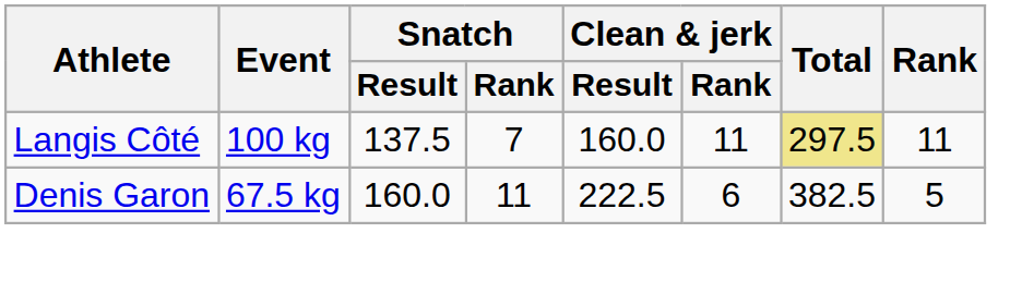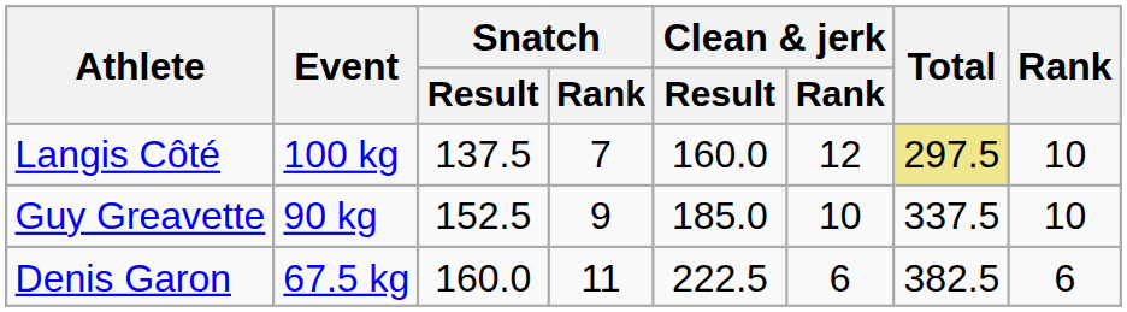 <table class="wikitable" style="font-size:90%">
 <tr>
 <th rowspan="2">Athlete</th>
 <th rowspan="2">Event</th>
 <th colspan="2">Snatch</th>
 <th colspan="2">Clean & jerk</th>
 <th rowspan="2">Total</th>
 <th rowspan="2">Rank</th>
 </tr>
 <tr style="font-size:95%">
 <th>Result</th>
 <th>Rank</th>
 <th>Result</th>
 <th>Rank</th>
 </tr>
 <tr align=center>
 <td align=left><a href='#'>Langis Côté</a></td>
 <td align=left><a href='#'>100 kg</a></td>
 <td>137.5</td>
 <td>7</td>
 <td>160.0</td>
-<td>11</td>
+<td>12</td>
 <td style="background: khaki;">297.5</td>
-<td>11</td>
+<td>10</td>
+</tr>
+<tr align=center>
+<td align=left><a href='#'>Guy Greavette</a></td>
+<td align=left><a href='#'>90 kg</a></td>
+<td>152.5</td>
+<td>9</td>
+<td>185.0</td>
+<td>10</td>
+<td>337.5</td>
+<td>10</td>
 </tr>
 <tr align=center>
 <td align=left><a href='#'>Denis Garon</a></td>
 <td align=left><a href='#'>67.5 kg</a></td>
 <td>160.0</td>
 <td>11</td>
 <td>222.5</td>
 <td>6</td>
 <td>382.5</td>
-<td>5</td>
+<td>6</td>
 </tr>
 </table>
